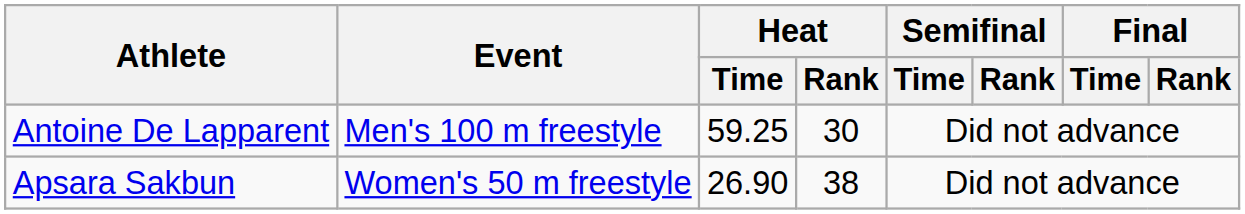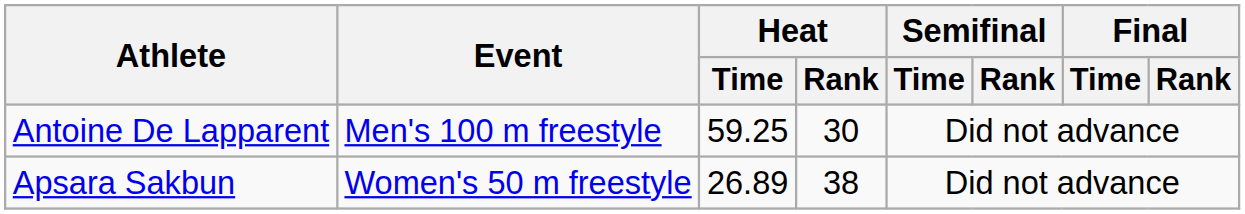 <table class=wikitable style="font-size:90%">
 <tr>
 <th rowspan="2">Athlete</th>
 <th rowspan="2">Event</th>
 <th colspan="2">Heat</th>
 <th colspan="2">Semifinal</th>
 <th colspan="2">Final</th>
 </tr>
 <tr style="font-size:95%">
 <th>Time</th>
 <th>Rank</th>
 <th>Time</th>
 <th>Rank</th>
 <th>Time</th>
 <th>Rank</th>
 </tr>
 <tr align=center>
 <td align=left><a href='#'>Antoine De Lapparent</a></td>
 <td align=left><a href='#'>Men's 100 m freestyle</a></td>
 <td>59.25</td>
 <td>30</td>
 <td colspan="4">Did not advance</td>
 </tr>
 <tr align=center>
 <td align=left><a href='#'>Apsara Sakbun</a></td>
 <td align=left><a href='#'>Women's 50 m freestyle</a></td>
-<td>26.90</td>
+<td>26.89</td>
 <td>38</td>
 <td colspan="4">Did not advance</td>
 </tr>
 </table>
